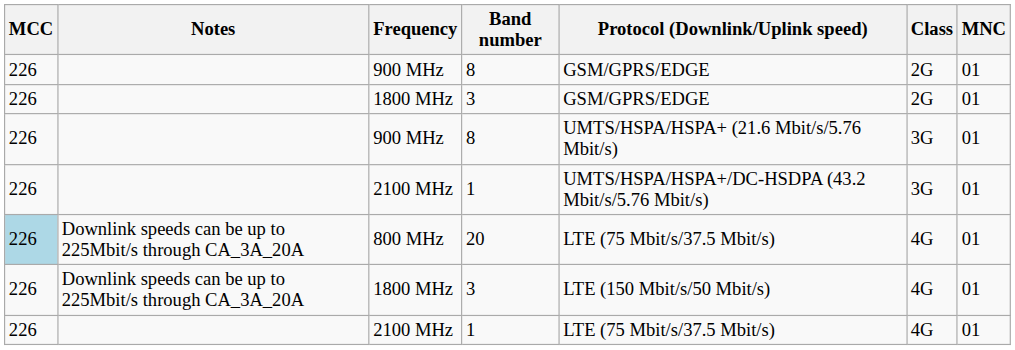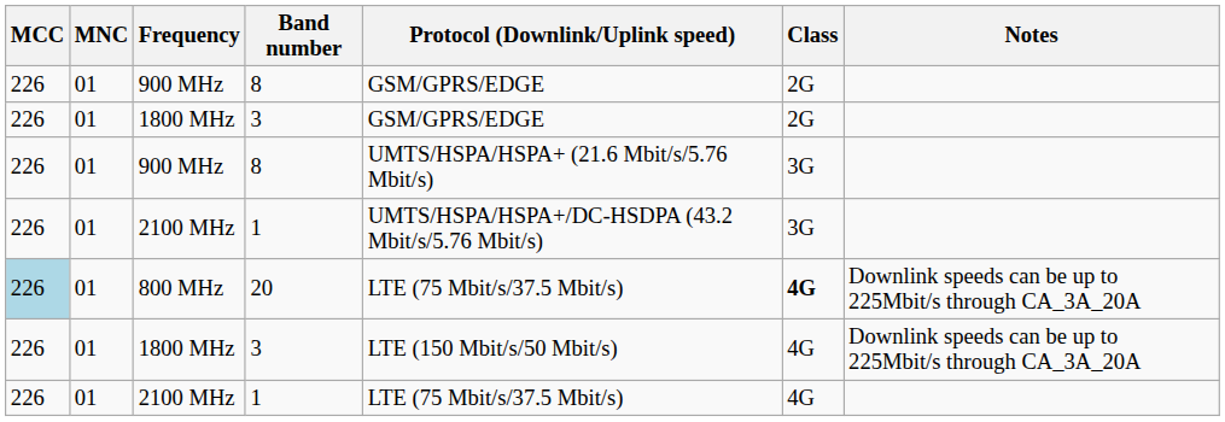 <table class="wikitable sortable" border="1">
 <tr>
 <th>MCC</th>
-<th class="unsortable">Notes</th>
+<th>MNC</th>
 <th>Frequency</th>
 <th>Band number</th>
 <th>Protocol (Downlink/Uplink speed)</th>
 <th>Class</th>
-<th>MNC</th>
+<th class="unsortable">Notes</th>
 </tr>
 <tr>
 <td>226</td>
-<td></td>
+<td>01</td>
 <td>900 MHz</td>
 <td>8</td>
 <td>GSM/GPRS/EDGE</td>
 <td>2G</td>
-<td>01</td>
+<td></td>
 </tr>
 <tr>
 <td>226</td>
-<td></td>
+<td>01</td>
 <td>1800 MHz</td>
 <td>3</td>
 <td>GSM/GPRS/EDGE</td>
 <td>2G</td>
-<td>01</td>
+<td></td>
 </tr>
 <tr>
 <td>226</td>
-<td></td>
+<td>01</td>
 <td>900 MHz</td>
 <td>8</td>
 <td>UMTS/HSPA/HSPA+ (21.6 Mbit/s/5.76 Mbit/s)</td>
 <td>3G</td>
-<td>01</td>
+<td></td>
 </tr>
 <tr>
 <td>226</td>
-<td></td>
+<td>01</td>
 <td>2100 MHz</td>
 <td>1</td>
 <td>UMTS/HSPA/HSPA+/DC-HSDPA (43.2 Mbit/s/5.76 Mbit/s)</td>
 <td>3G</td>
-<td>01</td>
+<td></td>
 </tr>
 <tr>
 <td style="background: lightblue;">226</td>
-<td>Downlink speeds can be up to 225Mbit/s through CA_3A_20A</td>
+<td>01</td>
 <td>800 MHz</td>
 <td>20</td>
 <td>LTE (75 Mbit/s/37.5 Mbit/s)</td>
-<td>4G</td>
-<td>01</td>
+<td><strong>4G</strong></td>
+<td>Downlink speeds can be up to 225Mbit/s through CA_3A_20A</td>
 </tr>
 <tr>
 <td>226</td>
-<td>Downlink speeds can be up to 225Mbit/s through CA_3A_20A</td>
+<td>01</td>
 <td>1800 MHz</td>
 <td>3</td>
 <td>LTE (150 Mbit/s/50 Mbit/s)</td>
 <td>4G</td>
-<td>01</td>
+<td>Downlink speeds can be up to 225Mbit/s through CA_3A_20A</td>
 </tr>
 <tr>
 <td>226</td>
-<td></td>
+<td>01</td>
 <td>2100 MHz</td>
 <td>1</td>
 <td>LTE (75 Mbit/s/37.5 Mbit/s)</td>
 <td>4G</td>
-<td>01</td>
+<td></td>
 </tr>
 </table>
